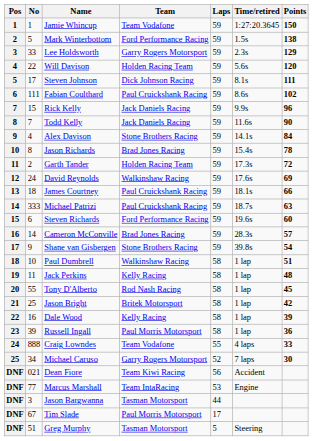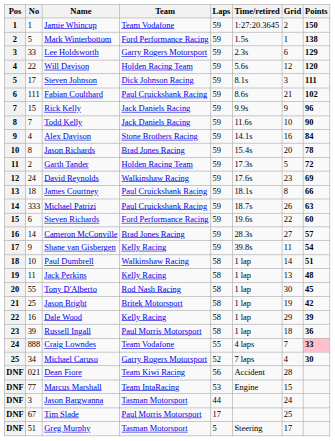 <table class="wikitable" style="font-size: 85%;">
 <tr>
 <th>Pos</th>
 <th>No</th>
 <th>Name</th>
 <th>Team</th>
 <th>Laps</th>
 <th>Time/retired</th>
+<th>Grid</th>
 <th>Points</th>
 </tr>
 <tr>
 <th>1</th>
 <td>1</td>
 <td> <a href='#'>Jamie Whincup</a></td>
 <td><a href='#'>Team Vodafone</a></td>
 <td>59</td>
 <td>1:27:20.3645</td>
+<td>2</td>
 <td><strong>150</strong></td>
 </tr>
 <tr>
 <th>2</th>
 <td>5</td>
 <td> <a href='#'>Mark Winterbottom</a></td>
 <td><a href='#'>Ford Performance Racing</a></td>
 <td>59</td>
 <td>1.5s</td>
+<td>1</td>
 <td><strong>138</strong></td>
 </tr>
 <tr>
 <th>3</th>
 <td>33</td>
 <td> <a href='#'>Lee Holdsworth</a></td>
 <td><a href='#'>Garry Rogers Motorsport</a></td>
 <td>59</td>
 <td>2.3s</td>
+<td>6</td>
 <td><strong>129</strong></td>
 </tr>
 <tr>
 <th>4</th>
 <td>22</td>
 <td> <a href='#'>Will Davison</a></td>
 <td><a href='#'>Holden Racing Team</a></td>
 <td>59</td>
 <td>5.6s</td>
+<td>12</td>
 <td><strong>120</strong></td>
 </tr>
 <tr>
 <th>5</th>
 <td>17</td>
 <td> <a href='#'>Steven Johnson</a></td>
 <td><a href='#'>Dick Johnson Racing</a></td>
 <td>59</td>
 <td>8.1s</td>
+<td>3</td>
 <td><strong>111</strong></td>
 </tr>
 <tr>
 <th>6</th>
 <td>111</td>
 <td> <a href='#'>Fabian Coulthard</a></td>
 <td><a href='#'>Paul Cruickshank Racing</a></td>
 <td>59</td>
 <td>8.6s</td>
+<td>21</td>
 <td><strong>102</strong></td>
 </tr>
 <tr>
 <th>7</th>
 <td>15</td>
 <td> <a href='#'>Rick Kelly</a></td>
 <td><a href='#'>Jack Daniels Racing</a></td>
 <td>59</td>
 <td>9.9s</td>
+<td>9</td>
 <td><strong>96</strong></td>
 </tr>
 <tr>
 <th>8</th>
 <td>7</td>
 <td> <a href='#'>Todd Kelly</a></td>
 <td><a href='#'>Jack Daniels Racing</a></td>
 <td>59</td>
 <td>11.6s</td>
+<td>10</td>
 <td><strong>90</strong></td>
 </tr>
 <tr>
 <th>9</th>
 <td>4</td>
 <td> <a href='#'>Alex Davison</a></td>
 <td><a href='#'>Stone Brothers Racing</a></td>
 <td>59</td>
 <td>14.1s</td>
+<td>16</td>
 <td><strong>84</strong></td>
 </tr>
 <tr>
 <th>10</th>
 <td>8</td>
 <td> <a href='#'>Jason Richards</a></td>
 <td><a href='#'>Brad Jones Racing</a></td>
 <td>59</td>
 <td>15.4s</td>
+<td>20</td>
 <td><strong>78</strong></td>
 </tr>
 <tr>
 <th>11</th>
 <td>2</td>
 <td> <a href='#'>Garth Tander</a></td>
 <td><a href='#'>Holden Racing Team</a></td>
 <td>59</td>
 <td>17.3s</td>
+<td>5</td>
 <td><strong>72</strong></td>
 </tr>
 <tr>
 <th>12</th>
 <td>24</td>
 <td> <a href='#'>David Reynolds</a></td>
 <td><a href='#'>Walkinshaw Racing</a></td>
 <td>59</td>
 <td>17.6s</td>
+<td>23</td>
 <td><strong>69</strong></td>
 </tr>
 <tr>
 <th>13</th>
 <td>18</td>
 <td> <a href='#'>James Courtney</a></td>
 <td><a href='#'>Paul Cruickshank Racing</a></td>
 <td>59</td>
 <td>18.1s</td>
+<td>8</td>
 <td><strong>66</strong></td>
 </tr>
 <tr>
 <th>14</th>
 <td>333</td>
 <td> <a href='#'>Michael Patrizi</a></td>
 <td><a href='#'>Paul Cruickshank Racing</a></td>
 <td>59</td>
 <td>18.7s</td>
+<td>26</td>
 <td><strong>63</strong></td>
 </tr>
 <tr>
 <th>15</th>
 <td>6</td>
 <td> <a href='#'>Steven Richards</a></td>
 <td><a href='#'>Ford Performance Racing</a></td>
 <td>59</td>
 <td>19.6s</td>
+<td>22</td>
 <td><strong>60</strong></td>
 </tr>
 <tr>
 <th>16</th>
 <td>14</td>
 <td> <a href='#'>Cameron McConville</a></td>
 <td><a href='#'>Brad Jones Racing</a></td>
 <td>59</td>
 <td>28.3s</td>
+<td>27</td>
 <td><strong>57</strong></td>
 </tr>
 <tr>
 <th>17</th>
 <td>9</td>
 <td> <a href='#'>Shane van Gisbergen</a></td>
-<td><a href='#'>Stone Brothers Racing</a></td>
+<td><a href='#'>Kelly Racing</a></td>
 <td>59</td>
 <td>39.8s</td>
+<td>11</td>
 <td><strong>54</strong></td>
 </tr>
 <tr>
 <th>18</th>
 <td>10</td>
 <td> <a href='#'>Paul Dumbrell</a></td>
 <td><a href='#'>Walkinshaw Racing</a></td>
 <td>58</td>
 <td> 1 lap</td>
+<td>14</td>
 <td><strong>51</strong></td>
 </tr>
 <tr>
 <th>19</th>
 <td>11</td>
 <td> <a href='#'>Jack Perkins</a></td>
 <td><a href='#'>Kelly Racing</a></td>
 <td>58</td>
 <td> 1 lap</td>
+<td>13</td>
 <td><strong>48</strong></td>
 </tr>
 <tr>
 <th>20</th>
 <td>55</td>
 <td> <a href='#'>Tony D'Alberto</a></td>
 <td><a href='#'>Rod Nash Racing</a></td>
 <td>58</td>
 <td> 1 lap</td>
+<td>30</td>
 <td><strong>45</strong></td>
 </tr>
 <tr>
 <th>21</th>
 <td>25</td>
 <td> <a href='#'>Jason Bright</a></td>
 <td><a href='#'>Britek Motorsport</a></td>
 <td>58</td>
 <td> 1 lap</td>
+<td>19</td>
 <td><strong>42</strong></td>
 </tr>
 <tr>
 <th>22</th>
 <td>16</td>
 <td> <a href='#'>Dale Wood</a></td>
 <td><a href='#'>Kelly Racing</a></td>
 <td>58</td>
 <td> 1 lap</td>
+<td>29</td>
 <td><strong>39</strong></td>
 </tr>
 <tr>
 <th>23</th>
 <td>39</td>
 <td> <a href='#'>Russell Ingall</a></td>
 <td><a href='#'>Paul Morris Motorsport</a></td>
 <td>58</td>
 <td> 1 lap</td>
+<td>18</td>
 <td><strong>36</strong></td>
 </tr>
 <tr>
 <th>24</th>
 <td>888</td>
 <td> <a href='#'>Craig Lowndes</a></td>
 <td><a href='#'>Team Vodafone</a></td>
 <td>55</td>
 <td> 4 laps</td>
-<td><strong>33</strong></td>
+<td>7</td>
+<td style="background: pink;"><strong>33</strong></td>
 </tr>
 <tr>
 <th>25</th>
 <td>34</td>
 <td> <a href='#'>Michael Caruso</a></td>
 <td><a href='#'>Garry Rogers Motorsport</a></td>
 <td>52</td>
 <td> 7 laps</td>
+<td>4</td>
 <td><strong>30</strong></td>
 </tr>
 <tr>
 <th>DNF</th>
 <td>021</td>
 <td> <a href='#'>Dean Fiore</a></td>
 <td><a href='#'>Team Kiwi Racing</a></td>
 <td>56</td>
 <td>Accident</td>
+<td>28</td>
 <td></td>
 </tr>
 <tr>
 <th>DNF</th>
 <td>77</td>
 <td> <a href='#'>Marcus Marshall</a></td>
 <td><a href='#'>Team IntaRacing</a></td>
 <td>53</td>
 <td>Engine</td>
+<td>15</td>
 <td></td>
 </tr>
 <tr>
 <th>DNF</th>
 <td>3</td>
 <td> <a href='#'>Jason Bargwanna</a></td>
 <td><a href='#'>Tasman Motorsport</a></td>
 <td>44</td>
 <td></td>
+<td>24</td>
 <td></td>
 </tr>
 <tr>
 <th>DNF</th>
 <td>67</td>
 <td> <a href='#'>Tim Slade</a></td>
 <td><a href='#'>Paul Morris Motorsport</a></td>
 <td>17</td>
 <td></td>
+<td>25</td>
 <td></td>
 </tr>
 <tr>
 <th>DNF</th>
 <td>51</td>
 <td> <a href='#'>Greg Murphy</a></td>
 <td><a href='#'>Tasman Motorsport</a></td>
 <td>5</td>
 <td>Steering</td>
+<td>17</td>
 <td></td>
 </tr>
 </table>
